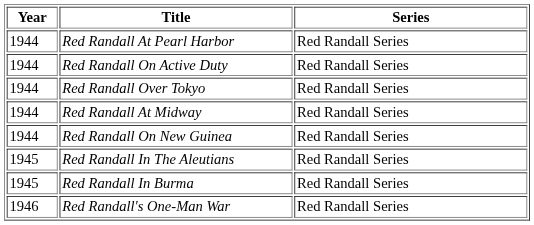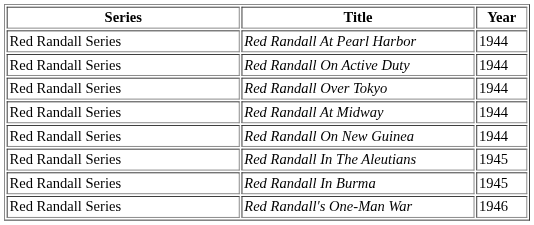 <table border="1" cellpadding="2">
 <tr>
+<th width="250">Series</th>
+<th width="250">Title</th>
 <th width="50">Year</th>
-<th width="250">Title</th>
-<th width="250">Series</th>
 </tr>
 <tr>
+<td>Red Randall Series</td>
+<td><em>Red Randall At Pearl Harbor</em></td>
 <td>1944</td>
-<td><em>Red Randall At Pearl Harbor</em></td>
-<td>Red Randall Series</td>
 </tr>
 <tr>
+<td>Red Randall Series</td>
+<td><em>Red Randall On Active Duty</em></td>
 <td>1944</td>
-<td><em>Red Randall On Active Duty</em></td>
-<td>Red Randall Series</td>
 </tr>
 <tr>
+<td>Red Randall Series</td>
+<td><em>Red Randall Over Tokyo</em></td>
 <td>1944</td>
-<td><em>Red Randall Over Tokyo</em></td>
-<td>Red Randall Series</td>
 </tr>
 <tr>
+<td>Red Randall Series</td>
+<td><em>Red Randall At Midway</em></td>
 <td>1944</td>
-<td><em>Red Randall At Midway</em></td>
-<td>Red Randall Series</td>
 </tr>
 <tr>
+<td>Red Randall Series</td>
+<td><em>Red Randall On New Guinea</em></td>
 <td>1944</td>
-<td><em>Red Randall On New Guinea</em></td>
-<td>Red Randall Series</td>
 </tr>
 <tr>
+<td>Red Randall Series</td>
+<td><em>Red Randall In The Aleutians</em></td>
 <td>1945</td>
-<td><em>Red Randall In The Aleutians</em></td>
-<td>Red Randall Series</td>
 </tr>
 <tr>
+<td>Red Randall Series</td>
+<td><em>Red Randall In Burma</em></td>
 <td>1945</td>
-<td><em>Red Randall In Burma</em></td>
-<td>Red Randall Series</td>
 </tr>
 <tr>
+<td>Red Randall Series</td>
+<td><em>Red Randall's One-Man War</em></td>
 <td>1946</td>
-<td><em>Red Randall's One-Man War</em></td>
-<td>Red Randall Series</td>
 </tr>
 </table>
